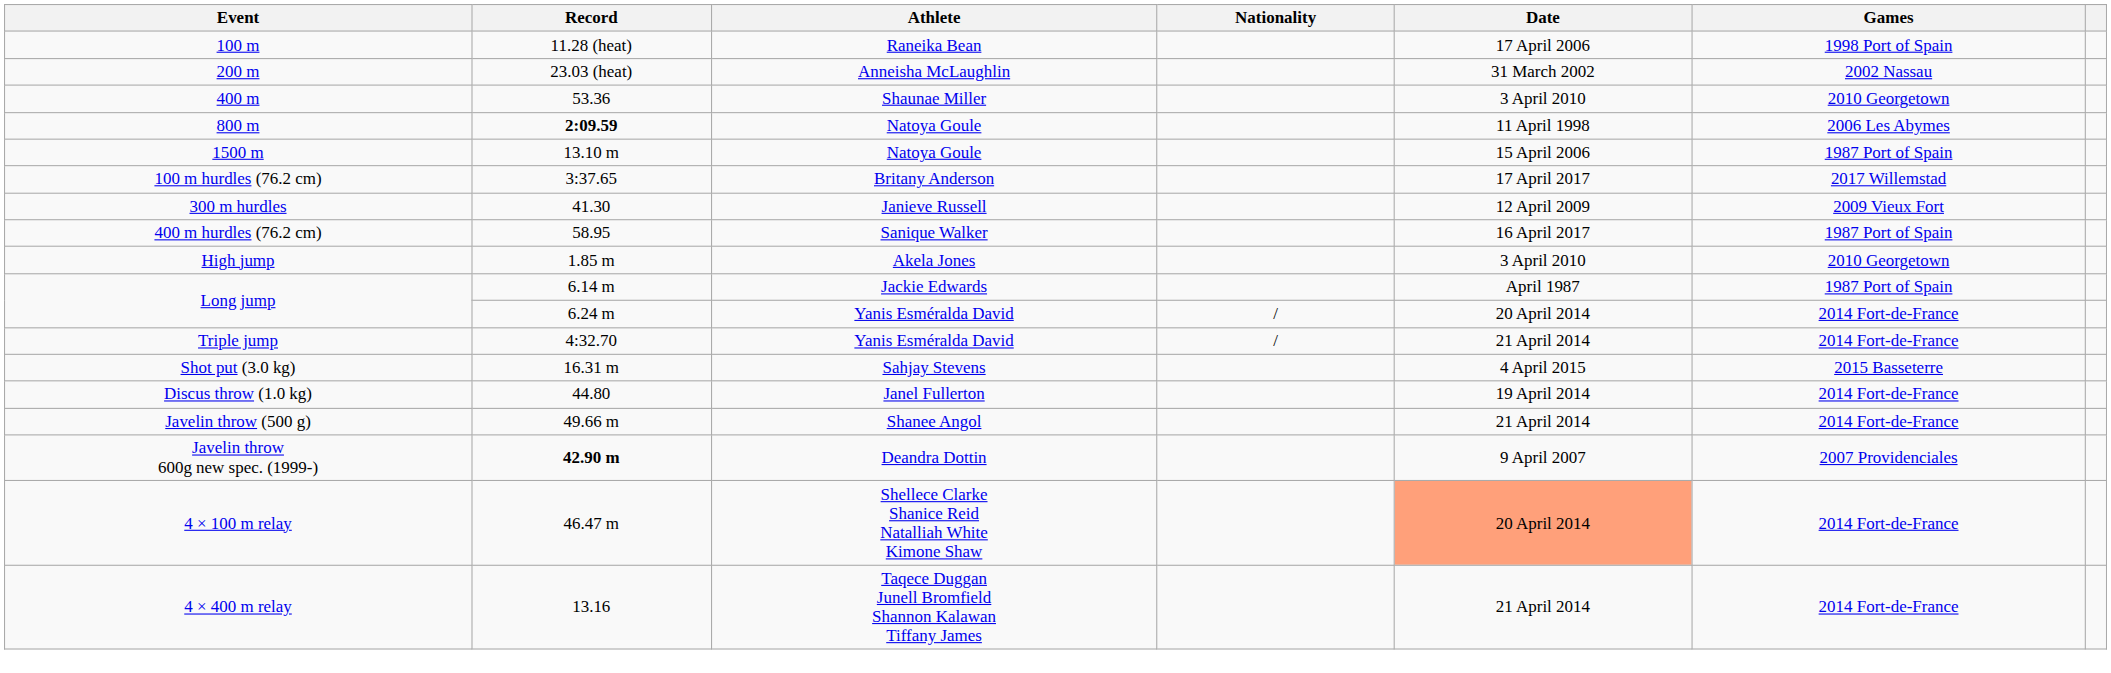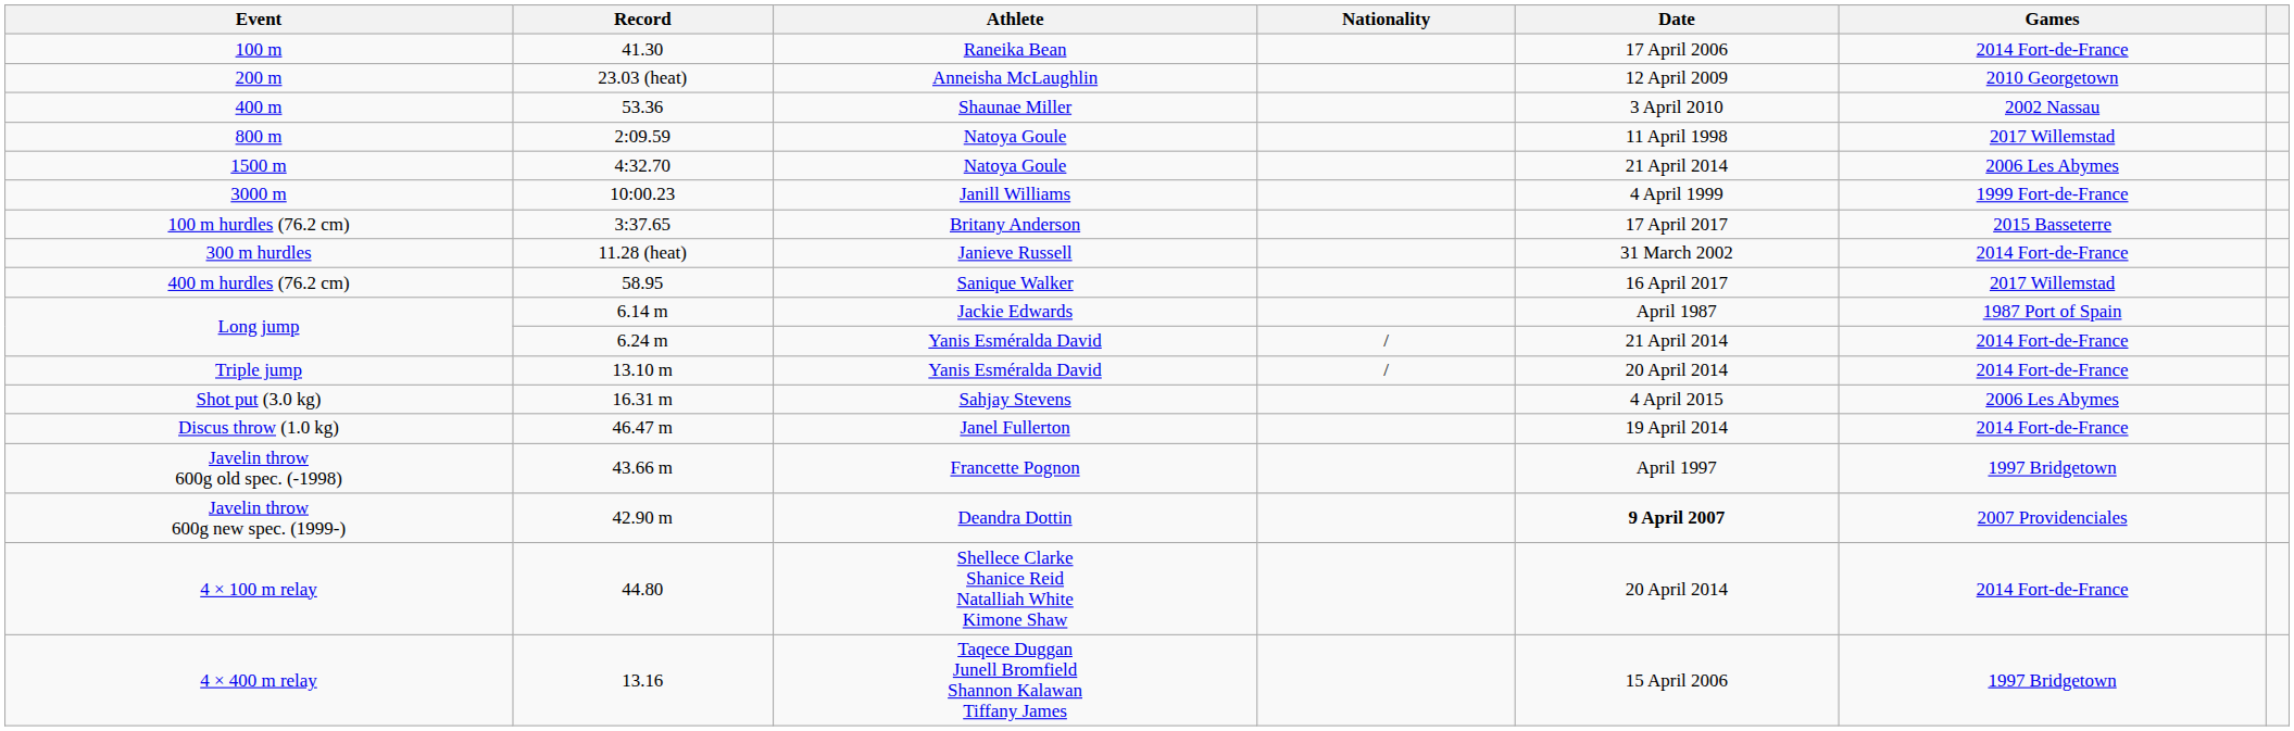 <table class="wikitable" style="text-align:center;" width=100%>
 <tr>
 <th>Event</th>
 <th>Record</th>
 <th>Athlete</th>
 <th>Nationality</th>
 <th>Date</th>
 <th>Games</th>
 <th></th>
 </tr>
 <tr>
 <td><a href='#'>100 m</a></td>
-<td>11.28 (heat)</td>
+<td>41.30</td>
 <td><a href='#'>Raneika Bean</a></td>
 <td></td>
 <td>17 April 2006</td>
-<td><a href='#'>1998 Port of Spain</a></td>
+<td><a href='#'>2014 Fort-de-France</a></td>
 <td></td>
 </tr>
 <tr>
 <td><a href='#'>200 m</a></td>
 <td>23.03 (heat)</td>
 <td><a href='#'>Anneisha McLaughlin</a></td>
 <td></td>
-<td>31 March 2002</td>
-<td><a href='#'>2002 Nassau</a></td>
+<td>12 April 2009</td>
+<td><a href='#'>2010 Georgetown</a></td>
 <td></td>
 </tr>
 <tr>
 <td><a href='#'>400 m</a></td>
 <td>53.36</td>
 <td><a href='#'>Shaunae Miller</a></td>
 <td></td>
 <td>3 April 2010</td>
-<td><a href='#'>2010 Georgetown</a></td>
+<td><a href='#'>2002 Nassau</a></td>
 <td></td>
 </tr>
 <tr>
 <td><a href='#'>800 m</a></td>
-<td><strong>2:09.59</strong></td>
+<td>2:09.59</td>
 <td><a href='#'>Natoya Goule</a></td>
 <td></td>
 <td>11 April 1998</td>
+<td><a href='#'>2017 Willemstad</a></td>
+<td></td>
+</tr>
+<tr>
+<td><a href='#'>1500 m</a></td>
+<td>4:32.70</td>
+<td><a href='#'>Natoya Goule</a></td>
+<td></td>
+<td>21 April 2014</td>
 <td><a href='#'>2006 Les Abymes</a></td>
 <td></td>
 </tr>
 <tr>
-<td><a href='#'>1500 m</a></td>
-<td>13.10 m </td>
-<td><a href='#'>Natoya Goule</a></td>
+<td><a href='#'>3000 m</a></td>
+<td>10:00.23</td>
+<td><a href='#'>Janill Williams</a></td>
 <td></td>
-<td>15 April 2006</td>
-<td><a href='#'>1987 Port of Spain</a></td>
+<td>4 April 1999</td>
+<td><a href='#'>1999 Fort-de-France</a></td>
 <td></td>
 </tr>
 <tr>
 <td><a href='#'>100 m hurdles</a> (76.2 cm)</td>
 <td>3:37.65</td>
 <td><a href='#'>Britany Anderson</a></td>
 <td></td>
 <td>17 April 2017</td>
-<td><a href='#'>2017 Willemstad</a></td>
+<td><a href='#'>2015 Basseterre</a></td>
 <td></td>
 </tr>
 <tr>
 <td><a href='#'>300 m hurdles</a></td>
-<td>41.30</td>
+<td>11.28 (heat)</td>
 <td><a href='#'>Janieve Russell</a></td>
 <td></td>
-<td>12 April 2009</td>
-<td><a href='#'>2009 Vieux Fort</a></td>
+<td>31 March 2002</td>
+<td><a href='#'>2014 Fort-de-France</a></td>
 <td></td>
 </tr>
 <tr>
 <td><a href='#'>400 m hurdles</a> (76.2 cm)</td>
 <td>58.95</td>
 <td><a href='#'>Sanique Walker</a></td>
 <td></td>
 <td>16 April 2017</td>
-<td><a href='#'>1987 Port of Spain</a></td>
-<td></td>
-</tr>
-<tr>
-<td><a href='#'>High jump</a></td>
-<td>1.85 m</td>
-<td><a href='#'>Akela Jones</a></td>
-<td></td>
-<td>3 April 2010</td>
-<td><a href='#'>2010 Georgetown</a></td>
+<td><a href='#'>2017 Willemstad</a></td>
 <td></td>
 </tr>
 <tr>
 <td rowspan=2><a href='#'>Long jump</a></td>
 <td>6.14 m</td>
 <td><a href='#'>Jackie Edwards</a></td>
 <td></td>
 <td>April 1987</td>
 <td><a href='#'>1987 Port of Spain</a></td>
 <td></td>
 </tr>
 <tr>
 <td>6.24 m </td>
 <td><a href='#'>Yanis Esméralda David</a></td>
 <td>/</td>
-<td>20 April 2014</td>
+<td>21 April 2014</td>
 <td><a href='#'>2014 Fort-de-France</a></td>
 <td></td>
 </tr>
 <tr>
 <td><a href='#'>Triple jump</a></td>
-<td>4:32.70</td>
+<td>13.10 m </td>
 <td><a href='#'>Yanis Esméralda David</a></td>
 <td>/</td>
-<td>21 April 2014</td>
+<td>20 April 2014</td>
 <td><a href='#'>2014 Fort-de-France</a></td>
 <td></td>
 </tr>
 <tr>
 <td><a href='#'>Shot put</a> (3.0 kg)</td>
 <td>16.31 m</td>
 <td><a href='#'>Sahjay Stevens</a></td>
 <td></td>
 <td>4 April 2015</td>
-<td><a href='#'>2015 Basseterre</a></td>
+<td><a href='#'>2006 Les Abymes</a></td>
 <td></td>
 </tr>
 <tr>
 <td><a href='#'>Discus throw</a> (1.0 kg)</td>
-<td>44.80</td>
+<td>46.47 m</td>
 <td><a href='#'>Janel Fullerton</a></td>
 <td></td>
 <td>19 April 2014</td>
 <td><a href='#'>2014 Fort-de-France</a></td>
 <td></td>
 </tr>
 <tr>
-<td><a href='#'>Javelin throw</a> (500 g)</td>
-<td>49.66 m</td>
-<td><a href='#'>Shanee Angol</a></td>
+<td><a href='#'>Javelin throw</a> <br> 600g old spec. (-1998)</td>
+<td>43.66 m</td>
+<td><a href='#'>Francette Pognon</a></td>
 <td></td>
-<td>21 April 2014</td>
-<td><a href='#'>2014 Fort-de-France</a></td>
+<td>April 1997</td>
+<td><a href='#'>1997 Bridgetown</a></td>
 <td></td>
 </tr>
 <tr>
 <td><a href='#'>Javelin throw</a> <br> 600g new spec. (1999-)</td>
-<td><strong>42.90 m</strong></td>
+<td>42.90 m</td>
 <td><a href='#'>Deandra Dottin</a></td>
 <td></td>
-<td>9 April 2007</td>
+<td><strong>9 April 2007</strong></td>
 <td><a href='#'>2007 Providenciales</a></td>
 <td></td>
 </tr>
 <tr>
 <td><a href='#'>4 × 100 m relay</a></td>
-<td>46.47 m</td>
+<td>44.80</td>
 <td><a href='#'>Shellece Clarke</a><br><a href='#'>Shanice Reid</a><br><a href='#'>Natalliah White</a><br><a href='#'>Kimone Shaw</a></td>
 <td></td>
-<td style="background: lightsalmon;">20 April 2014</td>
+<td>20 April 2014</td>
 <td><a href='#'>2014 Fort-de-France</a></td>
 <td></td>
 </tr>
 <tr>
 <td><a href='#'>4 × 400 m relay</a></td>
 <td>13.16 </td>
 <td><a href='#'>Taqece Duggan</a><br><a href='#'>Junell Bromfield</a><br><a href='#'>Shannon Kalawan</a><br><a href='#'>Tiffany James</a></td>
 <td></td>
-<td>21 April 2014</td>
-<td><a href='#'>2014 Fort-de-France</a></td>
+<td>15 April 2006</td>
+<td><a href='#'>1997 Bridgetown</a></td>
 <td></td>
 </tr>
 </table>
